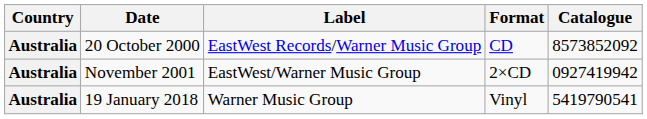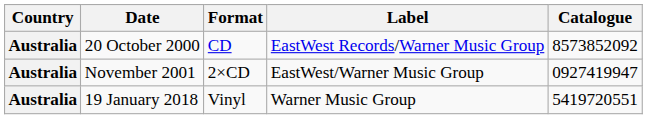 <table class="wikitable plainrowheaders">
 <tr>
 <th scope="col">Country</th>
 <th scope="col">Date</th>
+<th scope="col">Format</th>
 <th scope="col">Label</th>
-<th scope="col">Format</th>
 <th scope="col">Catalogue</th>
 </tr>
 <tr>
 <th scope="row">Australia</th>
 <td>20 October 2000</td>
+<td><a href='#'>CD</a></td>
 <td><a href='#'>EastWest Records</a>/<a href='#'>Warner Music Group</a></td>
-<td><a href='#'>CD</a></td>
 <td>8573852092</td>
 </tr>
 <tr>
 <th scope="row">Australia</th>
 <td>November 2001</td>
+<td>2×CD</td>
 <td>EastWest/Warner Music Group</td>
-<td>2×CD</td>
-<td>0927419942</td>
+<td>0927419947</td>
 </tr>
 <tr>
 <th scope="row">Australia</th>
 <td>19 January 2018</td>
+<td>Vinyl</td>
 <td>Warner Music Group</td>
-<td>Vinyl</td>
-<td>5419790541</td>
+<td>5419720551</td>
 </tr>
 </table>
